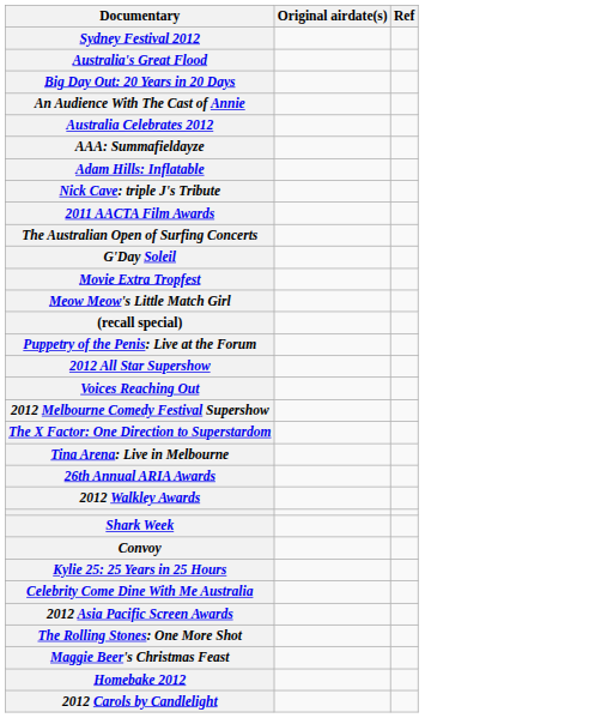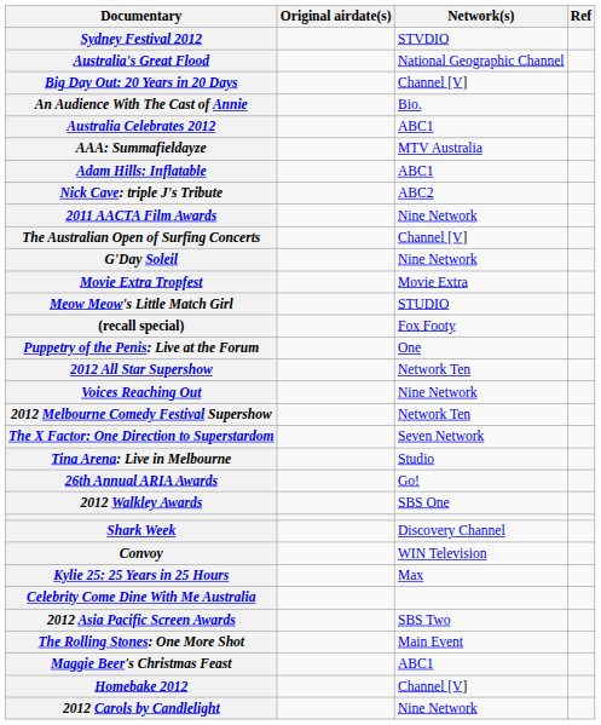 <table class="wikitable plainrowheaders sortable">
 <tr>
 <th scope="col">Documentary</th>
 <th scope="col">Original airdate(s)</th>
+<th scope="col">Network(s)</th>
 <th scope="col" class="unsortable">Ref</th>
 </tr>
 <tr>
 <th scope="row"><em><a href='#'>Sydney Festival 2012</a></em></th>
 <td align=center></td>
+<td><a href='#'>STVDIO</a></td>
 <td align=center></td>
 </tr>
 <tr>
 <th scope="row"><em><a href='#'>Australia's Great Flood</a></em></th>
 <td align=center></td>
+<td><a href='#'>National Geographic Channel</a></td>
 <td align=center></td>
 </tr>
 <tr>
 <th scope="row"><em><a href='#'>Big Day Out: 20 Years in 20 Days</a></em></th>
 <td align=center></td>
+<td><a href='#'>Channel [V</a>]</td>
 <td align=center></td>
 </tr>
 <tr>
 <th scope="row"><em>An Audience With The Cast of <a href='#'>Annie</a></em></th>
 <td align=center></td>
+<td><a href='#'>Bio.</a></td>
 <td align=center></td>
 </tr>
 <tr>
 <th scope="row"><em><a href='#'>Australia Celebrates 2012</a></em></th>
 <td align=center></td>
+<td><a href='#'>ABC1</a></td>
 <td align=center></td>
 </tr>
 <tr>
 <th scope="row"><em>AAA: Summafieldayze</em></th>
 <td align=center></td>
+<td><a href='#'>MTV Australia</a></td>
 <td align=center></td>
 </tr>
 <tr>
 <th scope="row"><em><a href='#'>Adam Hills: Inflatable</a></em></th>
 <td align=center></td>
+<td><a href='#'>ABC1</a></td>
 <td align=center></td>
 </tr>
 <tr>
 <th scope="row"><em><a href='#'>Nick Cave</a>: triple J's Tribute</em></th>
 <td align=center></td>
+<td><a href='#'>ABC2</a></td>
 <td align=center></td>
 </tr>
 <tr>
 <th scope="row"><em><a href='#'>2011 AACTA Film Awards</a></em></th>
 <td align=center></td>
+<td><a href='#'>Nine Network</a></td>
 <td align=center></td>
 </tr>
 <tr>
 <th scope="row"><em>The Australian Open of Surfing Concerts</em></th>
 <td align=center></td>
+<td><a href='#'>Channel [V</a>]</td>
 <td align=center></td>
 </tr>
 <tr>
 <th scope="row"><em>G'Day <a href='#'>Soleil</a></em></th>
 <td align=center></td>
+<td><a href='#'>Nine Network</a></td>
 <td align=center></td>
 </tr>
 <tr>
 <th scope="row"><em><a href='#'>Movie Extra Tropfest</a></em></th>
 <td align=center></td>
+<td><a href='#'>Movie Extra</a></td>
 <td align=center></td>
 </tr>
 <tr>
 <th scope="row"><em><a href='#'>Meow Meow</a>'s Little Match Girl</em></th>
 <td align=center></td>
+<td><a href='#'>STUDIO</a></td>
 <td align=center></td>
 </tr>
 <tr>
 <th scope="row"><em></em> (recall special)</th>
 <td align=center></td>
+<td><a href='#'>Fox Footy</a></td>
 <td align=center></td>
 </tr>
 <tr>
 <th scope="row"><em><a href='#'>Puppetry of the Penis</a>: Live at the Forum</em></th>
 <td align=center></td>
+<td><a href='#'>One</a></td>
 <td align=center></td>
 </tr>
 <tr>
 <th scope="row"><em><a href='#'>2012 All Star Supershow</a></em></th>
 <td align=center></td>
+<td><a href='#'>Network Ten</a></td>
 <td align=center></td>
 </tr>
 <tr>
 <th scope="row"><em><a href='#'>Voices Reaching Out</a></em></th>
 <td align=center></td>
+<td><a href='#'>Nine Network</a></td>
 <td align=center></td>
 </tr>
 <tr>
 <th scope="row"><em>2012 <a href='#'>Melbourne Comedy Festival</a> Supershow</em></th>
 <td align=center></td>
+<td><a href='#'>Network Ten</a></td>
 <td align=center></td>
 </tr>
 <tr>
 <th scope="row"><em><a href='#'>The X Factor: One Direction to Superstardom</a></em></th>
 <td align=center></td>
+<td><a href='#'>Seven Network</a></td>
 <td align=center></td>
 </tr>
 <tr>
 <th scope="row"><em><a href='#'>Tina Arena</a>: Live in Melbourne</em></th>
 <td align=center></td>
+<td><a href='#'>Studio</a></td>
 <td align=center></td>
 </tr>
 <tr>
 <th scope="row"><em><a href='#'>26th Annual ARIA Awards</a></em></th>
 <td align=center></td>
+<td><a href='#'>Go!</a></td>
 <td align=center></td>
 </tr>
 <tr>
 <th scope="row"><em>2012 <a href='#'>Walkley Awards</a></em></th>
 <td align=center></td>
+<td><a href='#'>SBS One</a></td>
 <td align=center></td>
 </tr>
 <tr>
 <th scope="row"><em></em></th>
 <td align=center></td>
+<td></td>
 <td align=center></td>
 </tr>
 <tr>
 <th scope="row"><em><a href='#'>Shark Week</a></em></th>
 <td align=center></td>
+<td><a href='#'>Discovery Channel</a></td>
 <td align=center></td>
 </tr>
 <tr>
 <th scope="row"><em>Convoy</em></th>
 <td align=center></td>
+<td><a href='#'>WIN Television</a></td>
 <td align=center></td>
 </tr>
 <tr>
 <th scope="row"><em><a href='#'>Kylie 25: 25 Years in 25 Hours</a></em></th>
 <td align=center></td>
+<td><a href='#'>Max</a></td>
 <td align=center></td>
 </tr>
 <tr>
 <th scope="row"><em><a href='#'>Celebrity Come Dine With Me Australia</a></em></th>
 <td align=center></td>
+<td></td>
 <td align=center></td>
 </tr>
 <tr>
 <th scope="row"><em>2012 <a href='#'>Asia Pacific Screen Awards</a></em></th>
 <td align=center></td>
+<td><a href='#'>SBS Two</a></td>
 <td align=center></td>
 </tr>
 <tr>
 <th scope="row"><em><a href='#'>The Rolling Stones</a>: One More Shot</em></th>
 <td align=center></td>
+<td><a href='#'>Main Event</a></td>
 <td align=center></td>
 </tr>
 <tr>
 <th scope="row"><em><a href='#'>Maggie Beer</a>'s Christmas Feast</em></th>
 <td align=center></td>
+<td><a href='#'>ABC1</a></td>
 <td align=center></td>
 </tr>
 <tr>
 <th scope="row"><em><a href='#'>Homebake 2012</a></em></th>
 <td align=center></td>
+<td><a href='#'>Channel [V</a>]</td>
 <td align=center></td>
 </tr>
 <tr>
 <th scope="row"><em>2012 <a href='#'>Carols by Candlelight</a></em></th>
 <td align=center></td>
+<td><a href='#'>Nine Network</a></td>
 <td align=center></td>
 </tr>
 </table>
